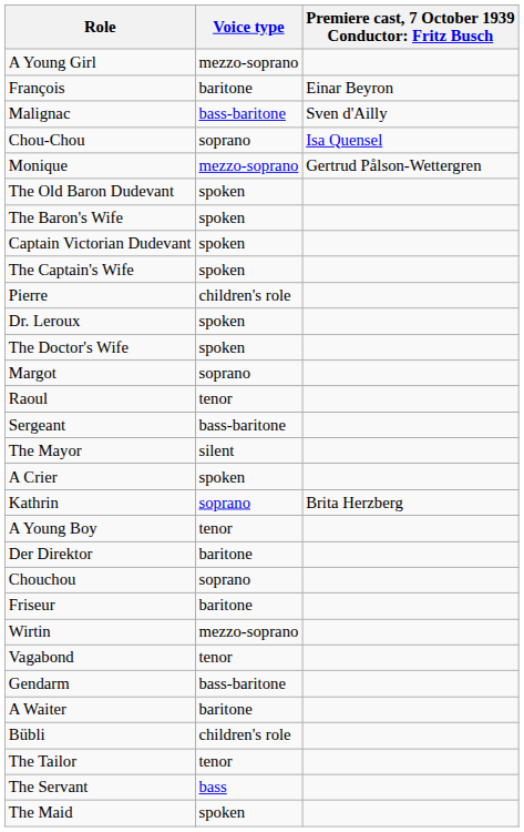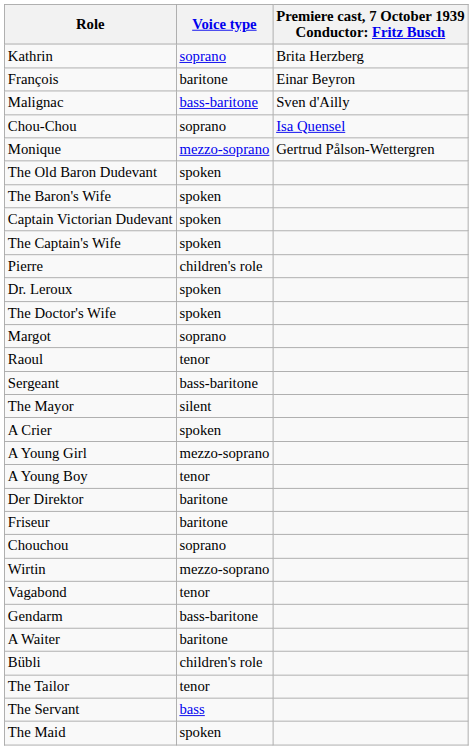 <table class="wikitable">
 <tr>
 <th>Role</th>
 <th><a href='#'>Voice type </a></th>
 <th>Premiere cast, 7 October 1939<br>Conductor: <a href='#'>Fritz Busch</a></th>
 </tr>
 <tr>
-<td>A Young Girl</td>
-<td>mezzo-soprano</td>
-<td></td>
+<td>Kathrin</td>
+<td><a href='#'>soprano</a></td>
+<td>Brita Herzberg</td>
 </tr>
 <tr>
 <td>François</td>
 <td>baritone</td>
 <td>Einar Beyron</td>
 </tr>
 <tr>
 <td>Malignac</td>
 <td><a href='#'>bass-baritone</a></td>
 <td>Sven d'Ailly</td>
 </tr>
 <tr>
 <td>Chou-Chou</td>
 <td>soprano</td>
 <td><a href='#'>Isa Quensel</a></td>
 </tr>
 <tr>
 <td>Monique</td>
 <td><a href='#'>mezzo-soprano</a></td>
 <td>Gertrud Pålson-Wettergren</td>
 </tr>
 <tr>
 <td>The Old Baron Dudevant</td>
 <td>spoken</td>
 <td></td>
 </tr>
 <tr>
 <td>The Baron's Wife</td>
 <td>spoken</td>
 <td></td>
 </tr>
 <tr>
 <td>Captain Victorian Dudevant</td>
 <td>spoken</td>
 <td></td>
 </tr>
 <tr>
 <td>The Captain's Wife</td>
 <td>spoken</td>
 <td></td>
 </tr>
 <tr>
 <td>Pierre</td>
 <td>children's role</td>
 <td></td>
 </tr>
 <tr>
 <td>Dr. Leroux</td>
 <td>spoken</td>
 <td></td>
 </tr>
 <tr>
 <td>The Doctor's Wife</td>
 <td>spoken</td>
 <td></td>
 </tr>
 <tr>
 <td>Margot</td>
 <td>soprano</td>
 <td></td>
 </tr>
 <tr>
 <td>Raoul</td>
 <td>tenor</td>
 <td></td>
 </tr>
 <tr>
 <td>Sergeant</td>
 <td>bass-baritone</td>
 <td></td>
 </tr>
 <tr>
 <td>The Mayor</td>
 <td>silent</td>
 <td></td>
 </tr>
 <tr>
 <td>A Crier</td>
 <td>spoken</td>
 <td></td>
 </tr>
 <tr>
-<td>Kathrin</td>
-<td><a href='#'>soprano</a></td>
-<td>Brita Herzberg</td>
+<td>A Young Girl</td>
+<td>mezzo-soprano</td>
+<td></td>
 </tr>
 <tr>
 <td>A Young Boy</td>
 <td>tenor</td>
 <td></td>
 </tr>
 <tr>
 <td>Der Direktor</td>
 <td>baritone</td>
 <td></td>
 </tr>
 <tr>
-<td>Chouchou</td>
-<td>soprano</td>
+<td>Friseur</td>
+<td>baritone</td>
 <td></td>
 </tr>
 <tr>
-<td>Friseur</td>
-<td>baritone</td>
+<td>Chouchou</td>
+<td>soprano</td>
 <td></td>
 </tr>
 <tr>
 <td>Wirtin</td>
 <td>mezzo-soprano</td>
 <td></td>
 </tr>
 <tr>
 <td>Vagabond</td>
 <td>tenor</td>
 <td></td>
 </tr>
 <tr>
 <td>Gendarm</td>
 <td>bass-baritone</td>
 <td></td>
 </tr>
 <tr>
 <td>A Waiter</td>
 <td>baritone</td>
 <td></td>
 </tr>
 <tr>
 <td>Bübli</td>
 <td>children's role</td>
 <td></td>
 </tr>
 <tr>
 <td>The Tailor</td>
 <td>tenor</td>
 <td></td>
 </tr>
 <tr>
 <td>The Servant</td>
 <td><a href='#'>bass</a></td>
 <td></td>
 </tr>
 <tr>
 <td>The Maid</td>
 <td>spoken</td>
 <td></td>
 </tr>
 </table>
